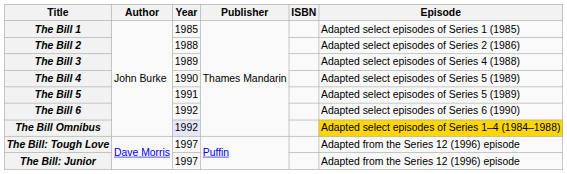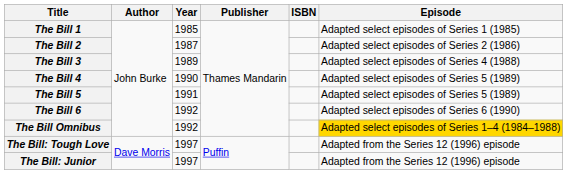 <table class="wikitable unsortable plainrowheaders">
 <tr>
 <th scope="col">Title</th>
 <th scope="col">Author</th>
 <th scope="col">Year</th>
 <th scope="col">Publisher</th>
 <th scope="col">ISBN</th>
 <th scope="col">Episode</th>
 </tr>
 <tr>
 <th scope="row"><em>The Bill 1</em></th>
 <td rowspan="7">John Burke</td>
 <td>1985</td>
 <td rowspan="7">Thames Mandarin</td>
 <td></td>
 <td>Adapted select episodes of Series 1 (1985)</td>
 </tr>
 <tr>
 <th scope="row"><em>The Bill 2</em></th>
-<td>1988</td>
+<td>1987</td>
 <td></td>
 <td>Adapted select episodes of Series 2 (1986)</td>
 </tr>
 <tr>
 <th scope="row"><em>The Bill 3</em></th>
 <td>1989</td>
 <td></td>
 <td>Adapted select episodes of Series 4 (1988)</td>
 </tr>
 <tr>
 <th scope="row"><em>The Bill 4</em></th>
 <td>1990</td>
 <td></td>
 <td>Adapted select episodes of Series 5 (1989)</td>
 </tr>
 <tr>
 <th scope="row"><em>The Bill 5</em></th>
 <td>1991</td>
 <td></td>
 <td>Adapted select episodes of Series 5 (1989)</td>
 </tr>
 <tr>
 <th scope="row"><em>The Bill 6</em></th>
 <td>1992</td>
 <td></td>
 <td>Adapted select episodes of Series 6 (1990)</td>
 </tr>
 <tr>
 <th scope="row"><em>The Bill Omnibus</em></th>
-<td style="background: lavender;">1992</td>
+<td>1992</td>
 <td></td>
 <td style="background: gold;">Adapted select episodes of Series 1–4 (1984–1988)</td>
 </tr>
 <tr>
 <th scope="row"><em>The Bill: Tough Love</em></th>
 <td rowspan="2"><a href='#'>Dave Morris</a></td>
 <td>1997</td>
 <td rowspan="2"><a href='#'>Puffin</a></td>
 <td></td>
 <td>Adapted from the Series 12 (1996) episode</td>
 </tr>
 <tr>
 <th scope="row"><em>The Bill: Junior</em></th>
 <td>1997</td>
 <td></td>
 <td>Adapted from the Series 12 (1996) episode</td>
 </tr>
 </table>
